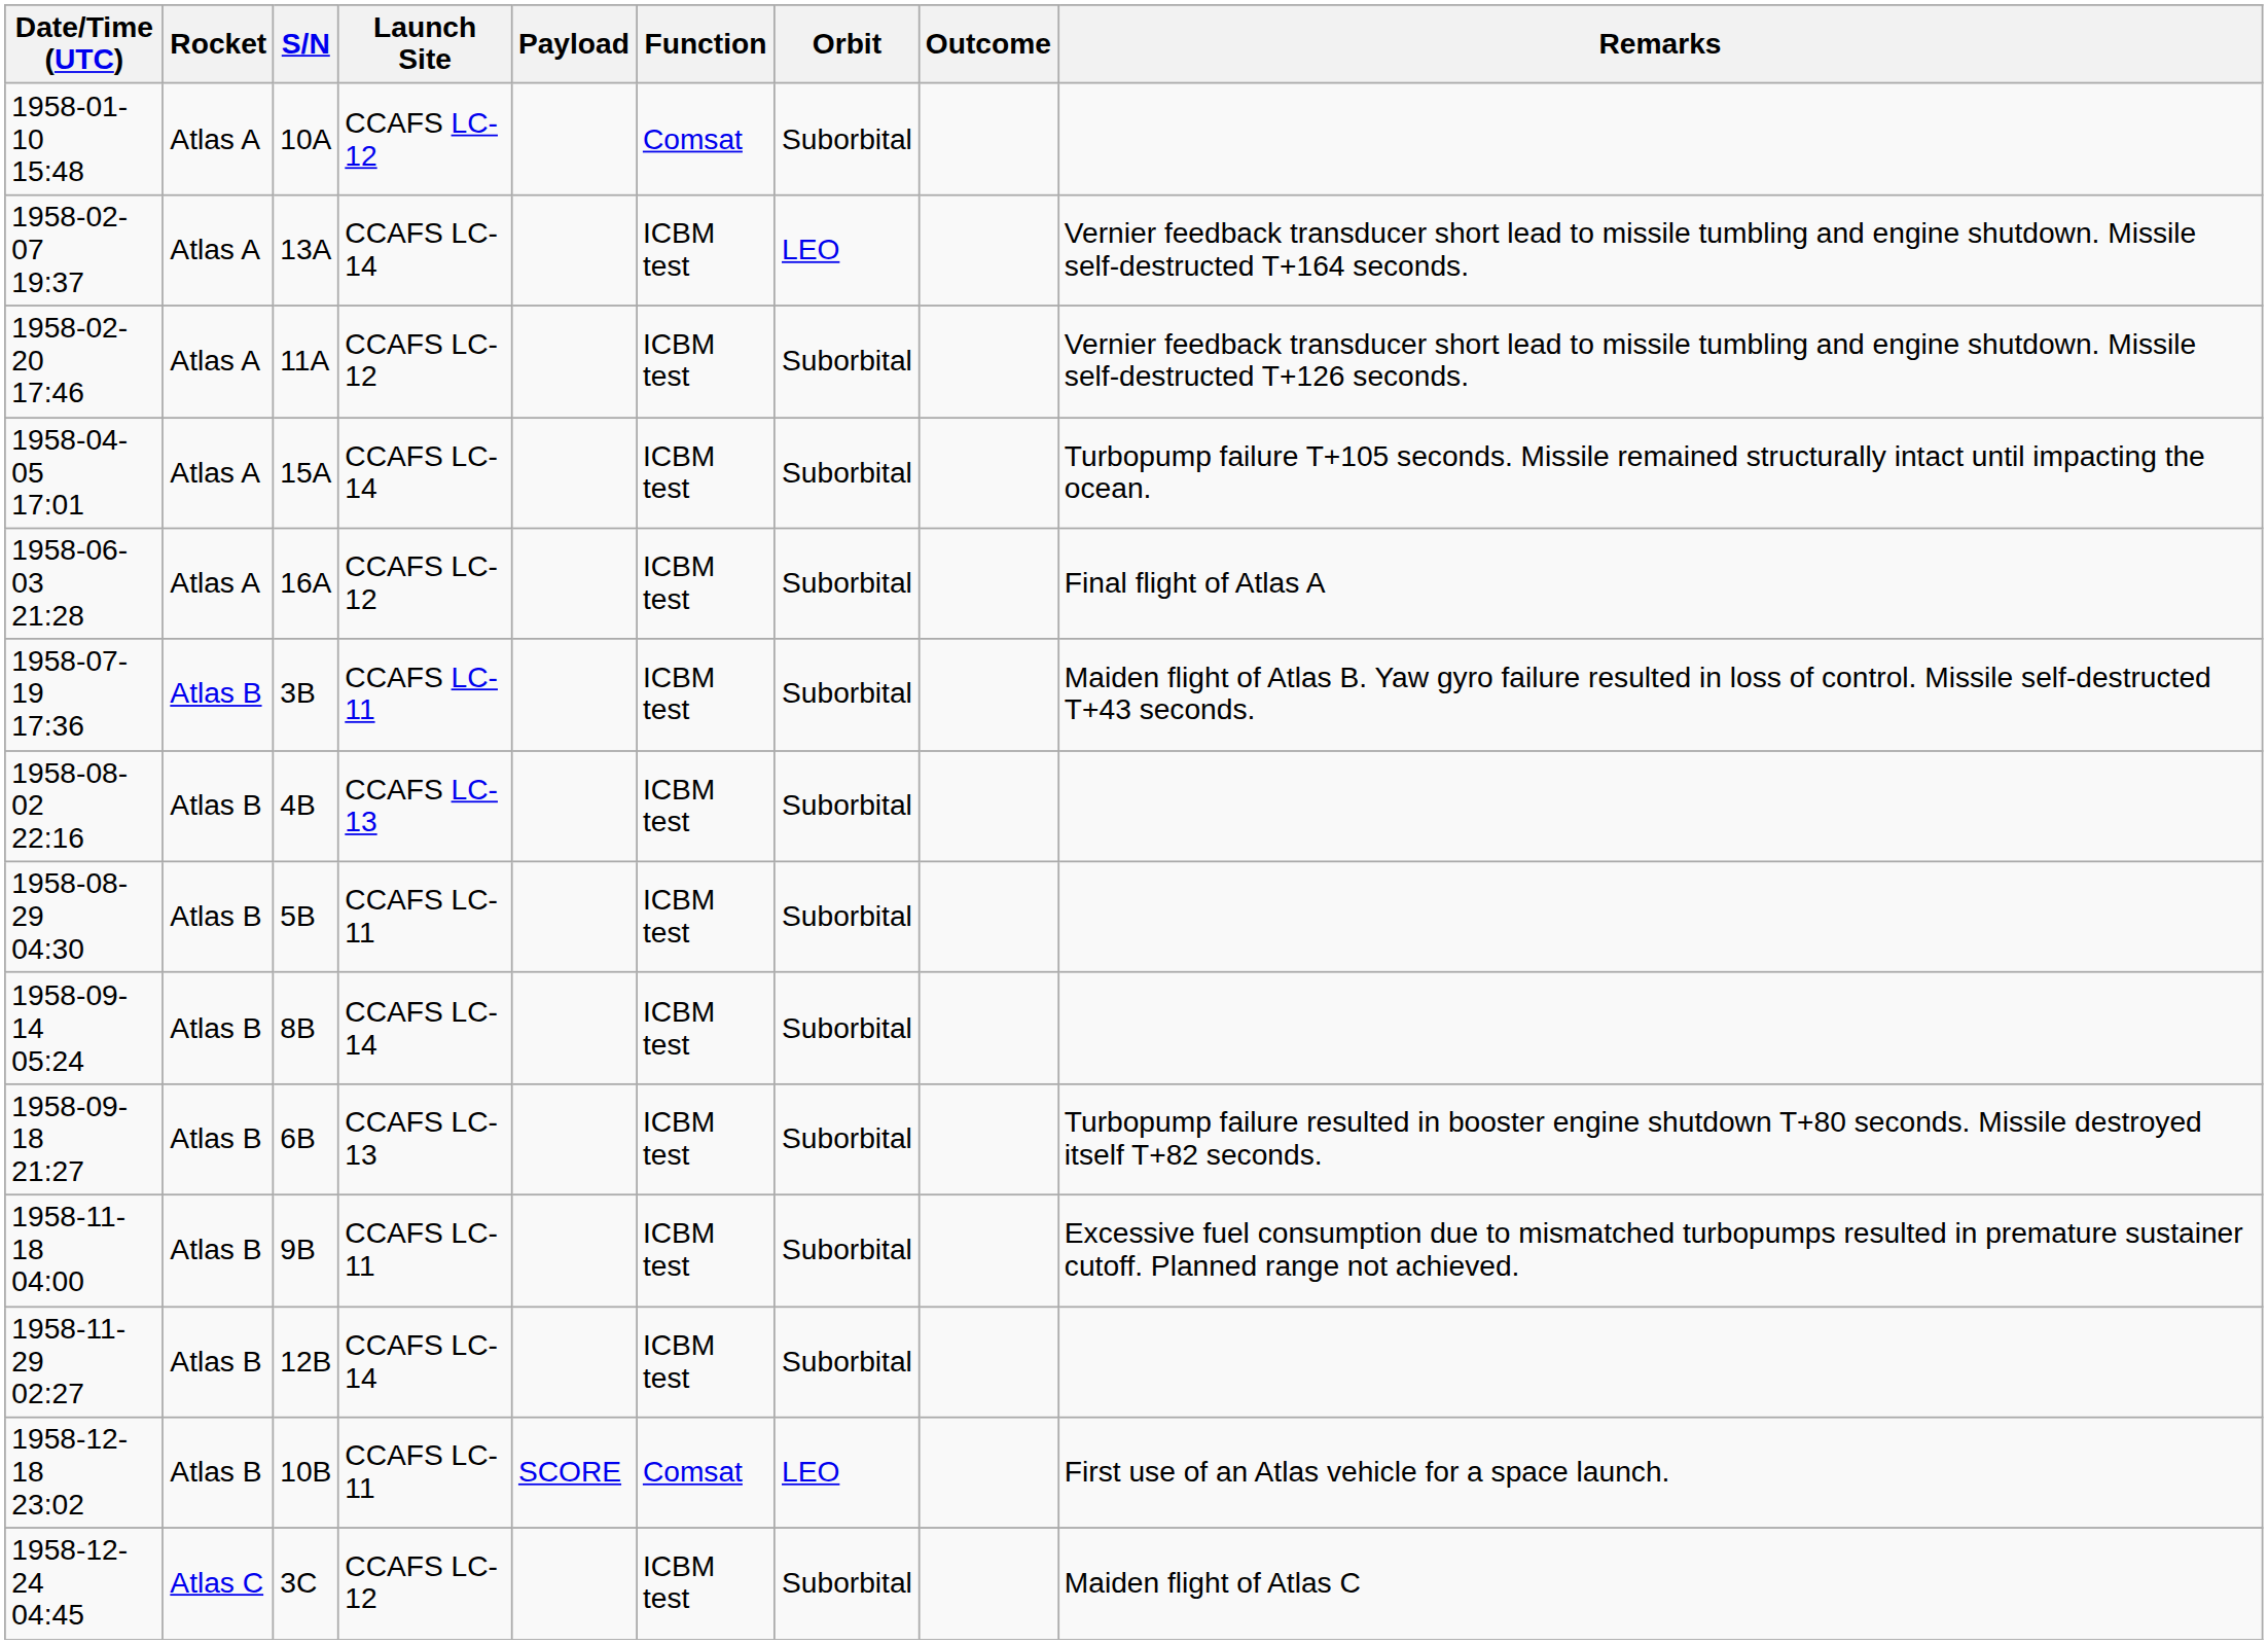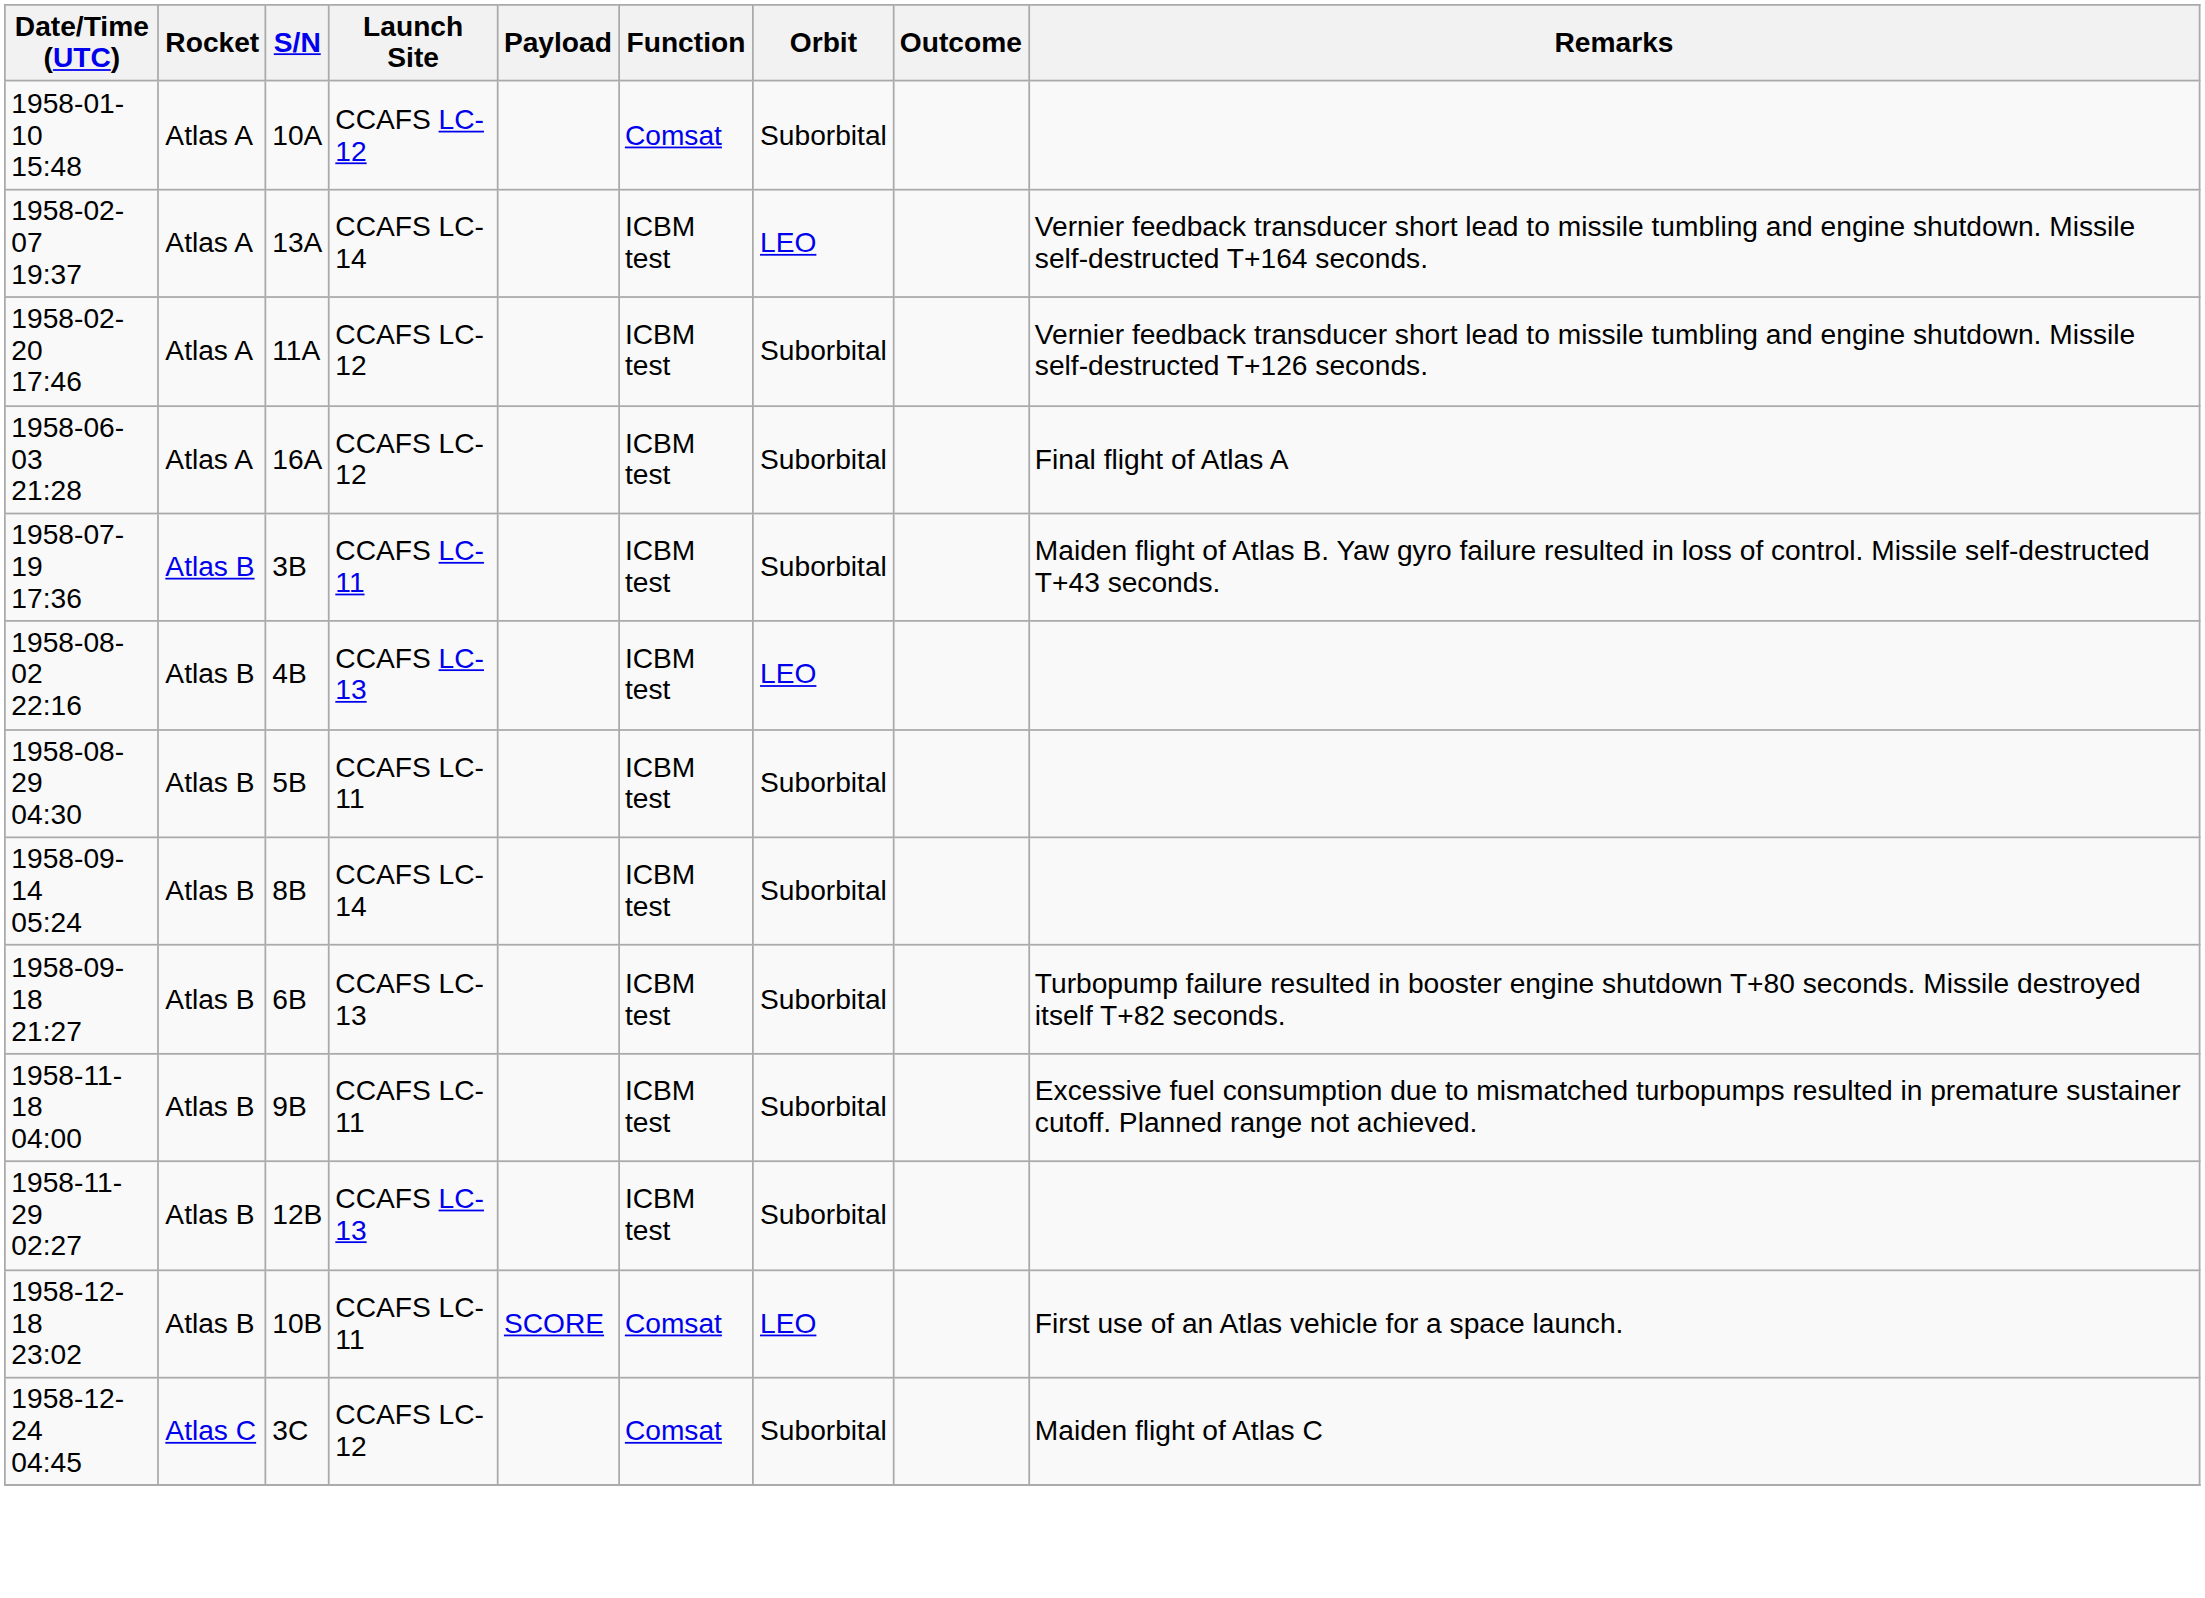 <table class="wikitable" style="margin: 1em 1em 1em 0";>
 <tr>
 <th>Date/Time<br>(<a href='#'>UTC</a>)</th>
 <th>Rocket</th>
 <th><a href='#'>S/N</a></th>
 <th>Launch Site</th>
 <th>Payload</th>
 <th>Function</th>
 <th>Orbit</th>
 <th>Outcome</th>
 <th>Remarks</th>
 </tr>
 <tr>
 <td>1958-01-10<br>15:48</td>
 <td>Atlas A</td>
 <td>10A</td>
 <td>CCAFS <a href='#'>LC-12</a></td>
 <td></td>
 <td><a href='#'>Comsat</a></td>
 <td>Suborbital</td>
 <td></td>
 <td></td>
 </tr>
 <tr>
 <td>1958-02-07<br>19:37</td>
 <td>Atlas A</td>
 <td>13A</td>
 <td>CCAFS LC-14</td>
 <td></td>
 <td>ICBM test</td>
 <td><a href='#'>LEO</a></td>
 <td></td>
 <td>Vernier feedback transducer short lead to missile tumbling and engine shutdown. Missile self-destructed T+164 seconds.</td>
 </tr>
 <tr>
 <td>1958-02-20<br>17:46</td>
 <td>Atlas A</td>
 <td>11A</td>
 <td>CCAFS LC-12</td>
 <td></td>
 <td>ICBM test</td>
 <td>Suborbital</td>
 <td></td>
 <td>Vernier feedback transducer short lead to missile tumbling and engine shutdown. Missile self-destructed T+126 seconds.</td>
 </tr>
 <tr>
-<td>1958-04-05<br>17:01</td>
-<td>Atlas A</td>
-<td>15A</td>
-<td>CCAFS LC-14</td>
-<td></td>
-<td>ICBM test</td>
-<td>Suborbital</td>
-<td></td>
-<td>Turbopump failure T+105 seconds. Missile remained structurally intact until impacting the ocean.</td>
-</tr>
-<tr>
 <td>1958-06-03<br>21:28</td>
 <td>Atlas A</td>
 <td>16A</td>
 <td>CCAFS LC-12</td>
 <td></td>
 <td>ICBM test</td>
 <td>Suborbital</td>
 <td></td>
 <td>Final flight of Atlas A</td>
 </tr>
 <tr>
 <td>1958-07-19<br>17:36</td>
 <td><a href='#'>Atlas B</a></td>
 <td>3B</td>
 <td>CCAFS <a href='#'>LC-11</a></td>
 <td></td>
 <td>ICBM test</td>
 <td>Suborbital</td>
 <td></td>
 <td>Maiden flight of Atlas B. Yaw gyro failure resulted in loss of control. Missile self-destructed T+43 seconds.</td>
 </tr>
 <tr>
 <td>1958-08-02<br>22:16</td>
 <td>Atlas B</td>
 <td>4B</td>
 <td>CCAFS <a href='#'>LC-13</a></td>
 <td></td>
 <td>ICBM test</td>
-<td>Suborbital</td>
+<td><a href='#'>LEO</a></td>
 <td></td>
 <td></td>
 </tr>
 <tr>
 <td>1958-08-29<br>04:30</td>
 <td>Atlas B</td>
 <td>5B</td>
 <td>CCAFS LC-11</td>
 <td></td>
 <td>ICBM test</td>
 <td>Suborbital</td>
 <td></td>
 <td></td>
 </tr>
 <tr>
 <td>1958-09-14<br>05:24</td>
 <td>Atlas B</td>
 <td>8B</td>
 <td>CCAFS LC-14</td>
 <td></td>
 <td>ICBM test</td>
 <td>Suborbital</td>
 <td></td>
 <td></td>
 </tr>
 <tr>
 <td>1958-09-18<br>21:27</td>
 <td>Atlas B</td>
 <td>6B</td>
 <td>CCAFS LC-13</td>
 <td></td>
 <td>ICBM test</td>
 <td>Suborbital</td>
 <td></td>
 <td>Turbopump failure resulted in booster engine shutdown T+80 seconds. Missile destroyed itself T+82 seconds.</td>
 </tr>
 <tr>
 <td>1958-11-18<br>04:00</td>
 <td>Atlas B</td>
 <td>9B</td>
 <td>CCAFS LC-11</td>
 <td></td>
 <td>ICBM test</td>
 <td>Suborbital</td>
 <td></td>
 <td>Excessive fuel consumption due to mismatched turbopumps resulted in premature sustainer cutoff. Planned range not achieved.</td>
 </tr>
 <tr>
 <td>1958-11-29<br>02:27</td>
 <td>Atlas B</td>
 <td>12B</td>
-<td>CCAFS LC-14</td>
+<td>CCAFS <a href='#'>LC-13</a></td>
 <td></td>
 <td>ICBM test</td>
 <td>Suborbital</td>
 <td></td>
 <td></td>
 </tr>
 <tr>
 <td>1958-12-18<br>23:02</td>
 <td>Atlas B</td>
 <td>10B</td>
 <td>CCAFS LC-11</td>
 <td><a href='#'>SCORE</a></td>
 <td><a href='#'>Comsat</a></td>
 <td><a href='#'>LEO</a></td>
 <td></td>
 <td>First use of an Atlas vehicle for a space launch.</td>
 </tr>
 <tr>
 <td>1958-12-24<br>04:45</td>
 <td><a href='#'>Atlas C</a></td>
 <td>3C</td>
 <td>CCAFS LC-12</td>
 <td></td>
-<td>ICBM test</td>
+<td><a href='#'>Comsat</a></td>
 <td>Suborbital</td>
 <td></td>
 <td>Maiden flight of Atlas C</td>
 </tr>
 <tr>
 </tr>
 </table>
